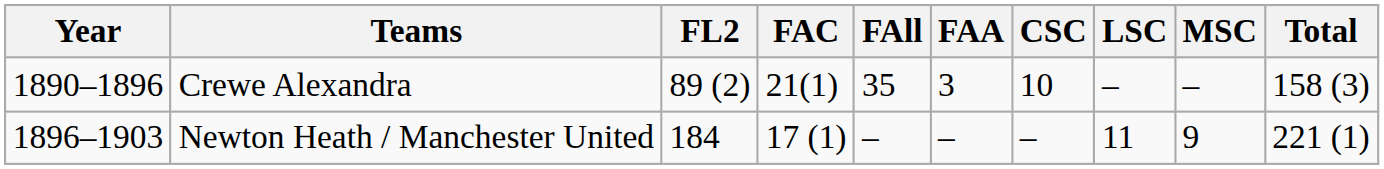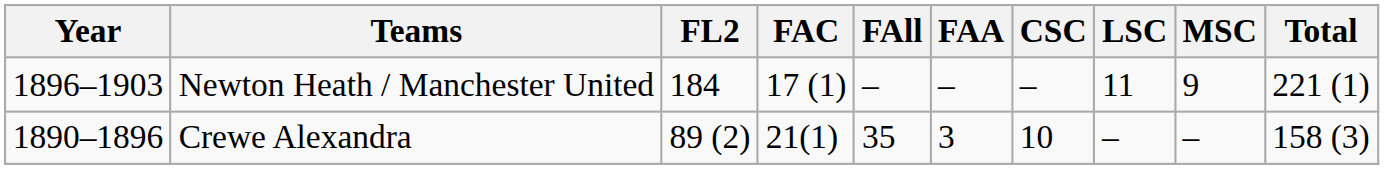 <table class="wikitable">
 <tr>
 <th>Year</th>
 <th>Teams</th>
 <th>FL2</th>
 <th>FAC</th>
 <th>FAll</th>
 <th>FAA</th>
 <th>CSC</th>
 <th>LSC</th>
 <th>MSC</th>
 <th>Total</th>
 </tr>
 <tr>
+<td>1896–1903</td>
+<td>Newton Heath / Manchester United</td>
+<td>184</td>
+<td>17 (1)</td>
+<td>–</td>
+<td>–</td>
+<td>–</td>
+<td>11</td>
+<td>9</td>
+<td>221 (1)</td>
+</tr>
+<tr>
 <td>1890–1896</td>
 <td>Crewe Alexandra</td>
 <td>89 (2)</td>
 <td>21(1)</td>
 <td>35</td>
 <td>3</td>
 <td>10</td>
 <td>–</td>
 <td>–</td>
 <td>158 (3)</td>
 </tr>
-<tr>
-<td>1896–1903</td>
-<td>Newton Heath / Manchester United</td>
-<td>184</td>
-<td>17 (1)</td>
-<td>–</td>
-<td>–</td>
-<td>–</td>
-<td>11</td>
-<td>9</td>
-<td>221 (1)</td>
-</tr>
 </table>
